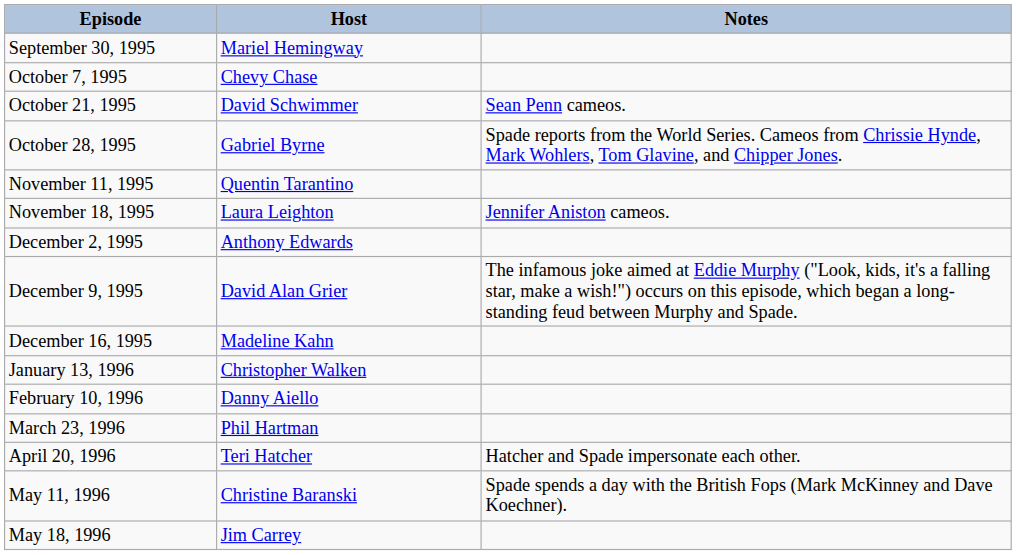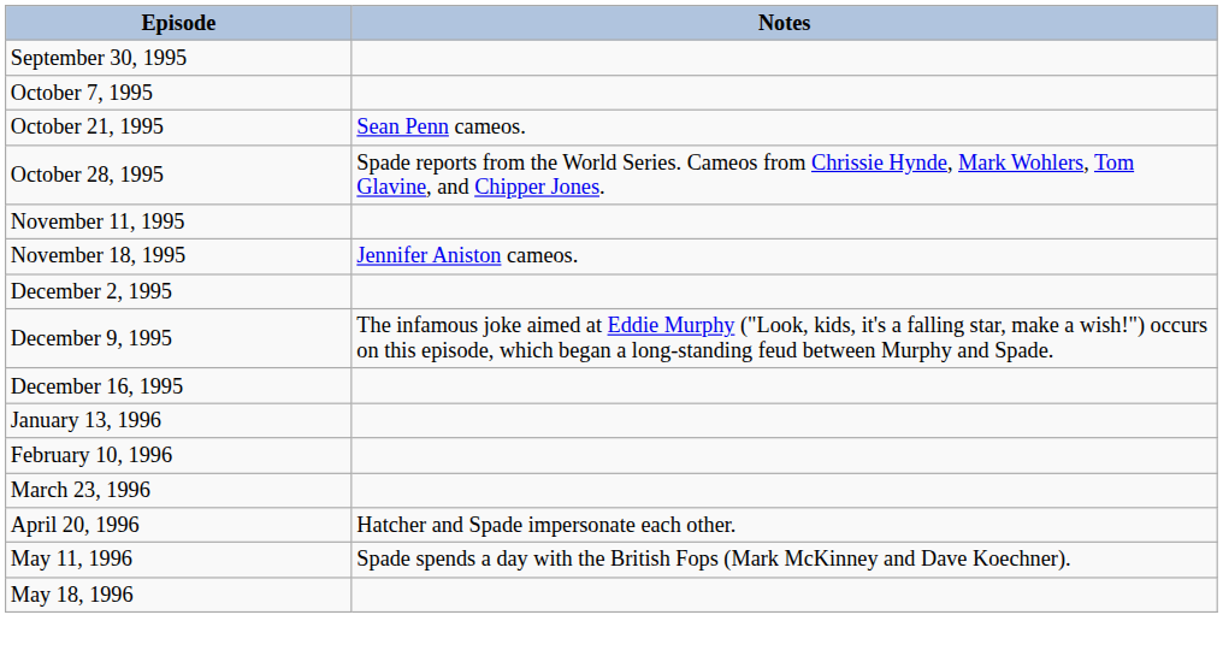 <table class="wikitable" style="width:100%;">
 <tr>
 <th style="background:#b0c4de; width:20%;">Episode</th>
-<th style="background:#b0c4de; width:25%;">Host</th>
 <th style="background:#b0c4de; width:50%;">Notes</th>
 </tr>
 <tr>
 <td>September 30, 1995</td>
-<td><a href='#'>Mariel Hemingway</a></td>
 <td></td>
 </tr>
 <tr>
 <td>October 7, 1995</td>
-<td><a href='#'>Chevy Chase</a></td>
 <td></td>
 </tr>
 <tr>
 <td>October 21, 1995</td>
-<td><a href='#'>David Schwimmer</a></td>
 <td><a href='#'>Sean Penn</a> cameos.</td>
 </tr>
 <tr>
 <td>October 28, 1995</td>
-<td><a href='#'>Gabriel Byrne</a></td>
 <td>Spade reports from the World Series. Cameos from <a href='#'>Chrissie Hynde</a>, <a href='#'>Mark Wohlers</a>, <a href='#'>Tom Glavine</a>, and <a href='#'>Chipper Jones</a>.</td>
 </tr>
 <tr>
 <td>November 11, 1995</td>
-<td><a href='#'>Quentin Tarantino</a></td>
 <td></td>
 </tr>
 <tr>
 <td>November 18, 1995</td>
-<td><a href='#'>Laura Leighton</a></td>
 <td><a href='#'>Jennifer Aniston</a> cameos.</td>
 </tr>
 <tr>
 <td>December 2, 1995</td>
-<td><a href='#'>Anthony Edwards</a></td>
 <td></td>
 </tr>
 <tr>
 <td>December 9, 1995</td>
-<td><a href='#'>David Alan Grier</a></td>
 <td>The infamous joke aimed at <a href='#'>Eddie Murphy</a> ("Look, kids, it's a falling star, make a wish!") occurs on this episode, which began a long-standing feud between Murphy and Spade.</td>
 </tr>
 <tr>
 <td>December 16, 1995</td>
-<td><a href='#'>Madeline Kahn</a></td>
 <td></td>
 </tr>
 <tr>
 <td>January 13, 1996</td>
-<td><a href='#'>Christopher Walken</a></td>
 <td></td>
 </tr>
 <tr>
 <td>February 10, 1996</td>
-<td><a href='#'>Danny Aiello</a></td>
 <td></td>
 </tr>
 <tr>
 <td>March 23, 1996</td>
-<td><a href='#'>Phil Hartman</a></td>
 <td></td>
 </tr>
 <tr>
 <td>April 20, 1996</td>
-<td><a href='#'>Teri Hatcher</a></td>
 <td>Hatcher and Spade impersonate each other.</td>
 </tr>
 <tr>
 <td>May 11, 1996</td>
-<td><a href='#'>Christine Baranski</a></td>
 <td>Spade spends a day with the British Fops (Mark McKinney and Dave Koechner).</td>
 </tr>
 <tr>
 <td>May 18, 1996</td>
-<td><a href='#'>Jim Carrey</a></td>
 <td></td>
 </tr>
 </table>
